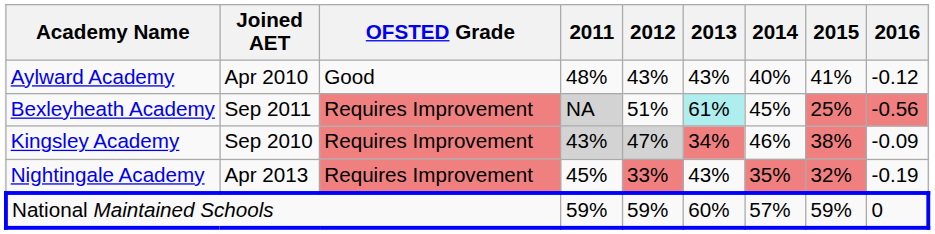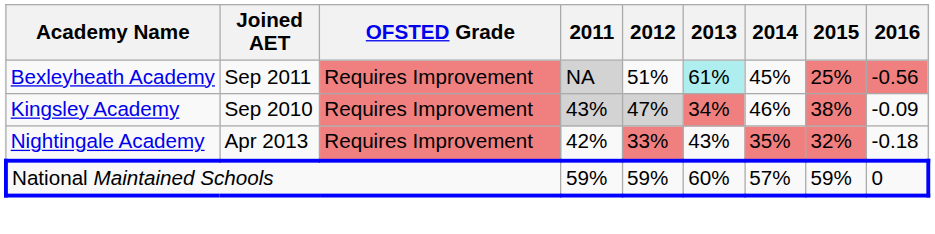 <table class="wikitable">
 <tr>
 <th>Academy Name</th>
 <th scope="col" style="width: 70px;">Joined AET</th>
 <th scope="col" style="width: 180px;"><a href='#'>OFSTED</a> Grade</th>
 <th scope="col" style="width: 40px;">2011</th>
 <th scope="col" style="width: 40px;">2012</th>
 <th scope="col" style="width: 40px;">2013</th>
 <th scope="col" style="width: 40px;">2014</th>
 <th scope="col" style="width: 40px;">2015</th>
 <th scope="col" style="width: 40px;">2016</th>
-</tr>
-<tr>
-<td><a href='#'>Aylward Academy</a></td>
-<td>Apr 2010</td>
-<td>Good</td>
-<td>48%</td>
-<td>43%</td>
-<td>43%</td>
-<td>40%</td>
-<td>41%</td>
-<td>-0.12</td>
 </tr>
 <tr>
 <td><a href='#'>Bexleyheath Academy</a></td>
 <td>Sep 2011</td>
 <td style="background:lightcoral;">Requires Improvement</td>
 <td style="background:lightgrey;">NA</td>
 <td>51%</td>
 <td style="background: paleturquoise;">61%</td>
 <td>45%</td>
 <td style="background:lightcoral;">25%</td>
 <td style="background:lightcoral;">-0.56</td>
 </tr>
 <tr>
 <td><a href='#'>Kingsley Academy</a></td>
 <td>Sep 2010</td>
 <td style="background:lightcoral;">Requires Improvement</td>
 <td style="background:lightgrey;">43%</td>
 <td style="background:lightgrey;">47%</td>
 <td style="background:lightcoral;">34%</td>
 <td>46%</td>
 <td style="background:lightcoral;">38%</td>
 <td>-0.09</td>
 </tr>
 <tr>
 <td><a href='#'>Nightingale Academy</a></td>
 <td>Apr 2013</td>
 <td style="background:lightcoral;">Requires Improvement</td>
-<td>45%</td>
+<td>42%</td>
 <td style="background:lightcoral;">33%</td>
 <td>43%</td>
 <td style="background:lightcoral;">35%</td>
 <td style="background:lightcoral;">32%</td>
-<td>-0.19</td>
+<td>-0.18</td>
 </tr>
 <tr Style="border: 3px solid blue;">
 <td colspan="3" style="text-align: left;">National <em>Maintained Schools</em></td>
 <td>59%</td>
 <td>59%</td>
 <td>60%</td>
 <td>57%</td>
 <td>59%</td>
 <td>0</td>
 </tr>
 </table>
